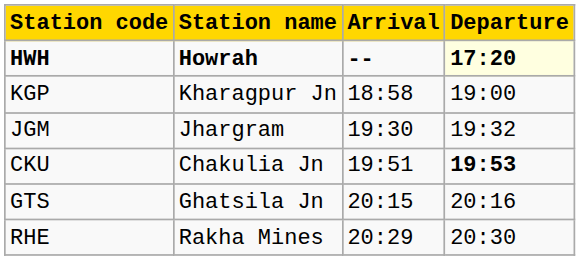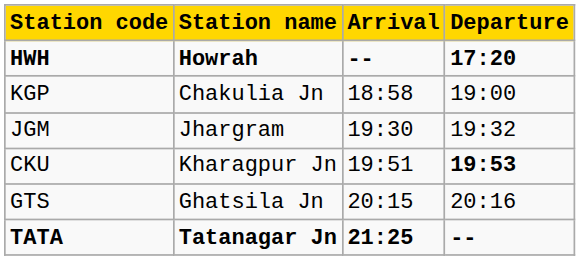 <table class="wikitable">
 <tr>
 <th style="background-color:#FFD700">Station code</th>
 <th ! style="background-color:#FFD700">Station name</th>
 <th ! style="background-color:#FFD700">Arrival</th>
 <th ! style="background-color:#FFD700">Departure</th>
 </tr>
 <tr>
 <td valign="top"><strong>HWH</strong></td>
 <td valign="top"><strong>Howrah</strong></td>
 <td valign="top"><strong>--</strong></td>
-<td valign="top" style="background: lightyellow;"><strong>17:20</strong></td>
+<td valign="top"><strong>17:20</strong></td>
 </tr>
 <tr>
 <td valign="top">KGP</td>
-<td valign="top">Kharagpur Jn</td>
+<td valign="top">Chakulia Jn</td>
 <td valign="top">18:58</td>
 <td valign="top">19:00</td>
 </tr>
 <tr>
 <td valign="top">JGM</td>
 <td valign="top">Jhargram</td>
 <td valign="top">19:30</td>
 <td valign="top">19:32</td>
 </tr>
 <tr>
 <td valign="top">CKU</td>
-<td valign="top">Chakulia Jn</td>
+<td valign="top">Kharagpur Jn</td>
 <td valign="top">19:51</td>
 <td valign="top"><strong>19:53</strong></td>
 </tr>
 <tr>
 <td valign="top">GTS</td>
 <td valign="top">Ghatsila Jn</td>
 <td valign="top">20:15</td>
 <td valign="top">20:16</td>
 </tr>
 <tr>
-<td valign="top">RHE</td>
-<td valign="top">Rakha Mines</td>
-<td valign="top">20:29</td>
-<td valign="top">20:30</td>
+<td valign="top"><strong>TATA</strong></td>
+<td valign="top"><strong>Tatanagar Jn</strong></td>
+<td valign="top"><strong>21:25</strong></td>
+<td valign="top"><strong>--</strong></td>
 </tr>
 </table>
